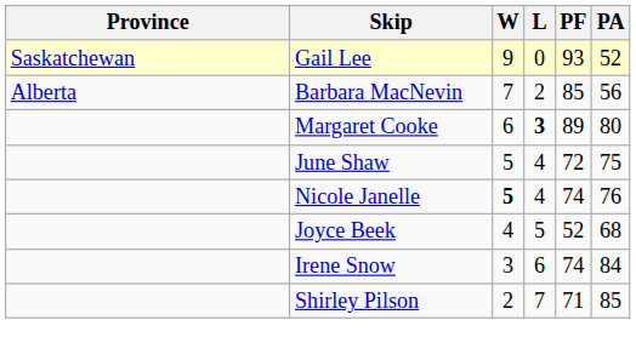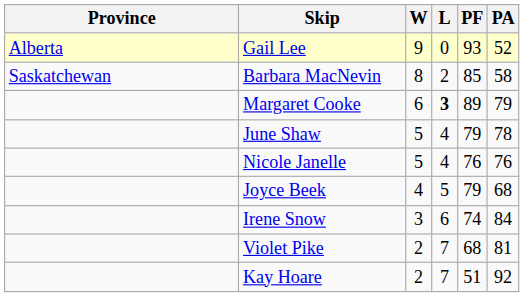 <table class="wikitable" style="text-align: center;">
 <tr>
 <th bgcolor="#efefef" width="200">Province</th>
 <th bgcolor="#efefef" width="140">Skip</th>
 <th bgcolor="#efefef" width="15">W</th>
 <th bgcolor="#efefef" width="15">L</th>
 <th bgcolor="#efefef" width="15">PF</th>
 <th bgcolor="#efefef" width="15">PA</th>
 </tr>
 <tr bgcolor=#ffffcc>
-<td style="text-align: left;"><a href='#'>Saskatchewan</a></td>
+<td style="text-align: left;"><a href='#'>Alberta</a></td>
 <td style="text-align: left;"><a href='#'>Gail Lee</a></td>
 <td>9</td>
 <td>0</td>
 <td>93</td>
 <td>52</td>
 </tr>
 <tr>
-<td style="text-align: left;"><a href='#'>Alberta</a></td>
+<td style="text-align: left;"><a href='#'>Saskatchewan</a></td>
 <td style="text-align: left;"><a href='#'>Barbara MacNevin</a></td>
-<td>7</td>
+<td>8</td>
 <td>2</td>
 <td>85</td>
-<td>56</td>
+<td>58</td>
 </tr>
 <tr>
 <td style="text-align: left;"></td>
 <td style="text-align: left;"><a href='#'>Margaret Cooke</a></td>
 <td>6</td>
 <td><strong>3</strong></td>
 <td>89</td>
-<td>80</td>
+<td>79</td>
 </tr>
 <tr>
 <td style="text-align: left;"></td>
 <td style="text-align: left;"><a href='#'>June Shaw</a></td>
 <td>5</td>
 <td>4</td>
-<td>72</td>
-<td>75</td>
+<td>79</td>
+<td>78</td>
 </tr>
 <tr>
 <td style="text-align: left;"></td>
 <td style="text-align: left;"><a href='#'>Nicole Janelle</a></td>
-<td><strong>5</strong></td>
+<td>5</td>
 <td>4</td>
-<td>74</td>
+<td>76</td>
 <td>76</td>
 </tr>
 <tr>
 <td style="text-align: left;"></td>
 <td style="text-align: left;"><a href='#'>Joyce Beek</a></td>
 <td>4</td>
 <td>5</td>
-<td>52</td>
+<td>79</td>
 <td>68</td>
 </tr>
 <tr>
 <td style="text-align: left;"></td>
 <td style="text-align: left;"><a href='#'>Irene Snow</a></td>
 <td>3</td>
 <td>6</td>
 <td>74</td>
 <td>84</td>
 </tr>
 <tr>
 <td style="text-align: left;"></td>
-<td style="text-align: left;"><a href='#'>Shirley Pilson</a></td>
+<td style="text-align: left;"><a href='#'>Violet Pike</a></td>
 <td>2</td>
 <td>7</td>
-<td>71</td>
-<td>85</td>
+<td>68</td>
+<td>81</td>
+</tr>
+<tr>
+<td style="text-align: left;"></td>
+<td style="text-align: left;"><a href='#'>Kay Hoare</a></td>
+<td>2</td>
+<td>7</td>
+<td>51</td>
+<td>92</td>
 </tr>
 </table>
